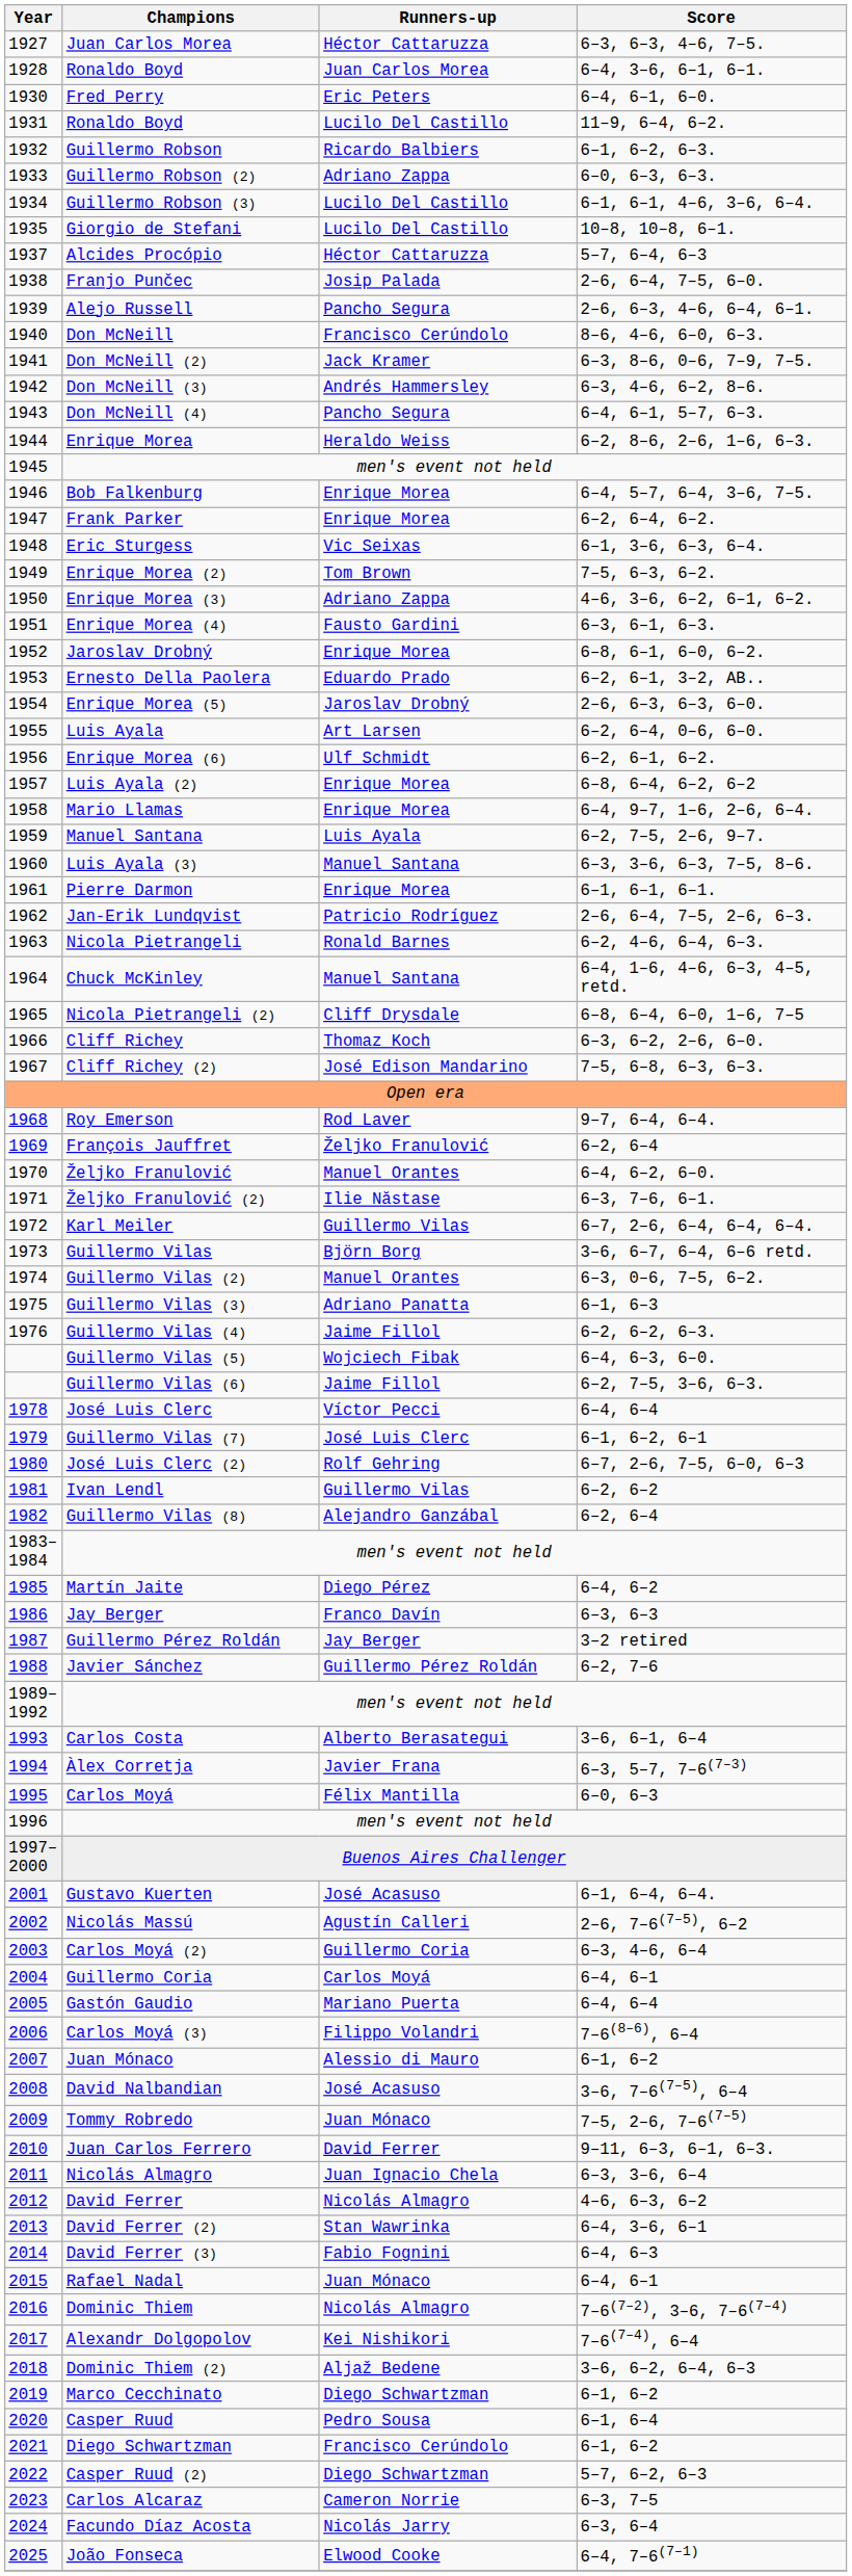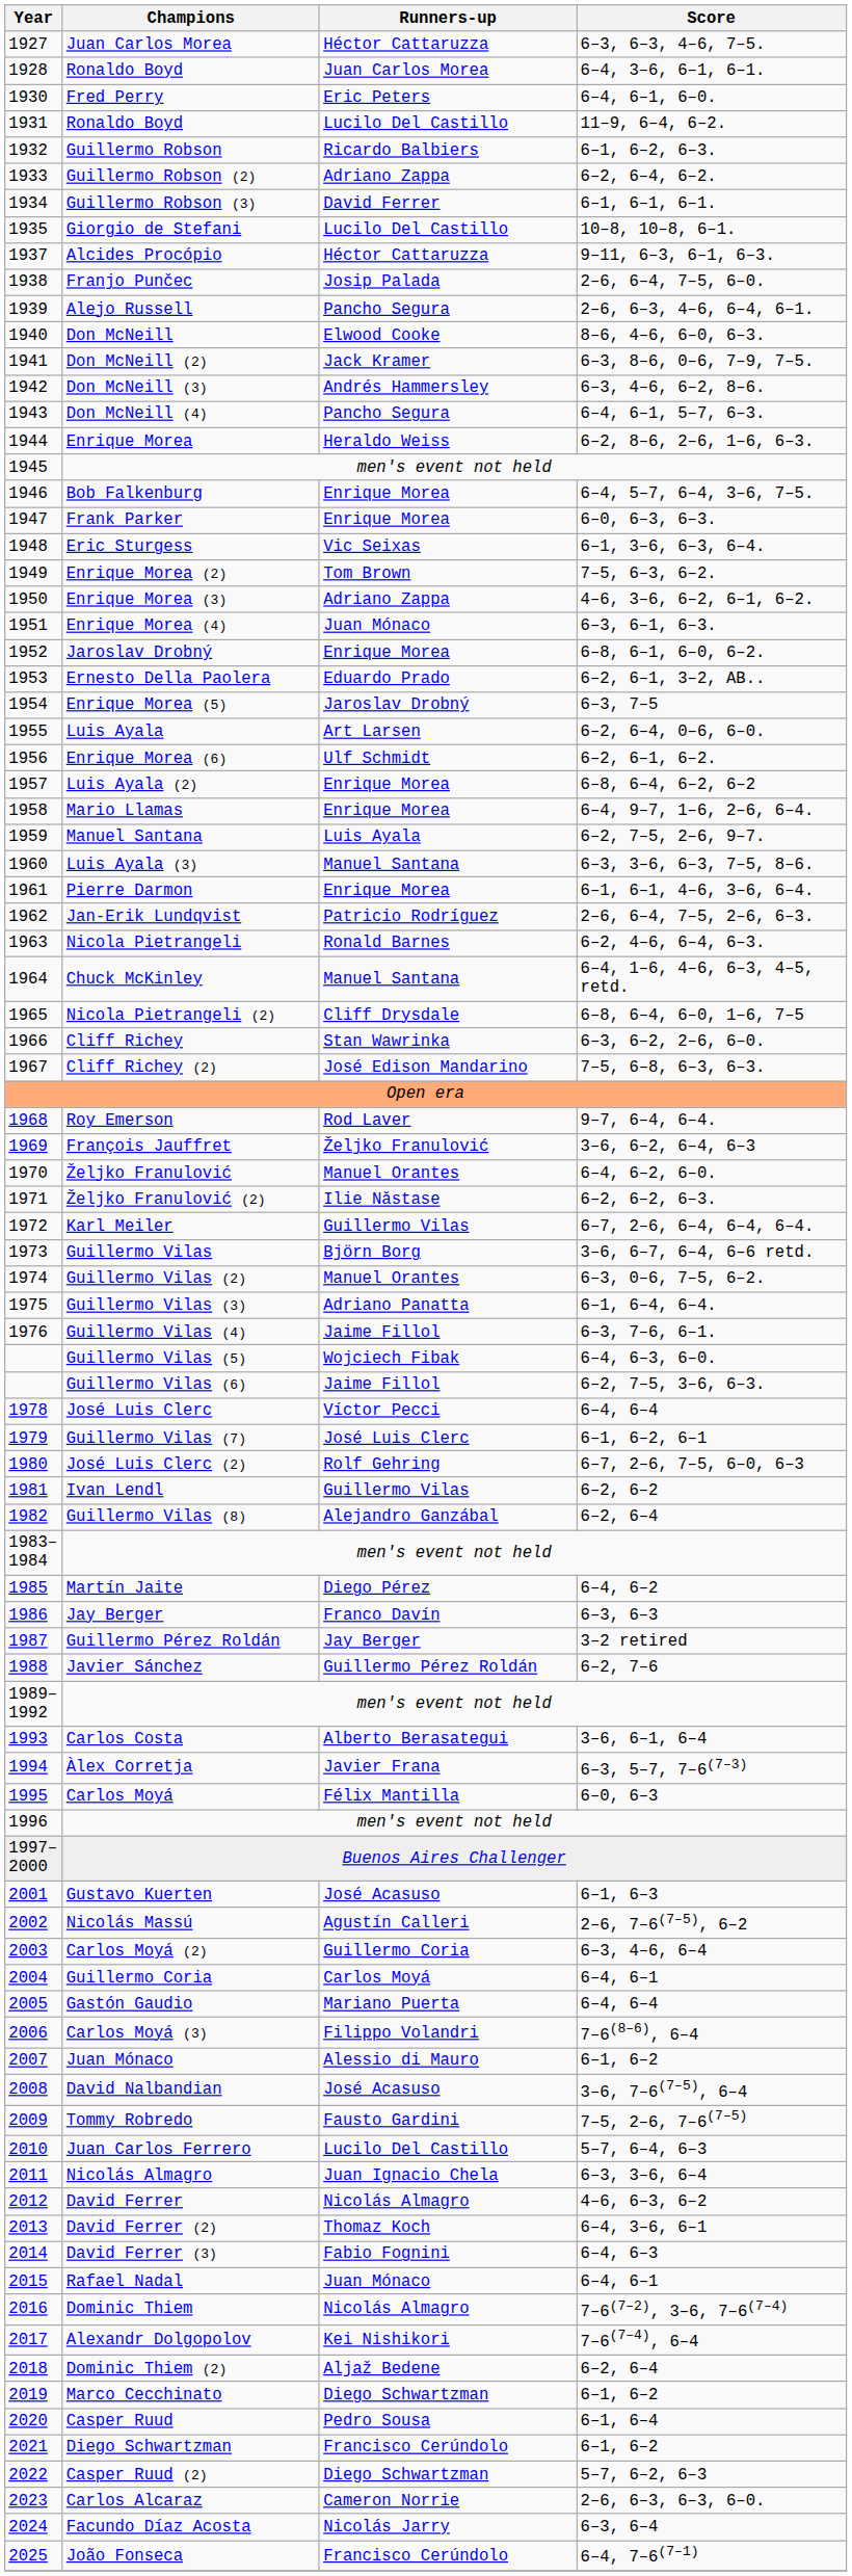 <table class=wikitable>
 <tr>
 <th style="width:40px">Year</th>
 <th style="width:200px">Champions</th>
 <th style="width:200px">Runners-up</th>
 <th style="width:210px" class="unsortable">Score</th>
 </tr>
 <tr>
 <td>1927</td>
 <td> <a href='#'>Juan Carlos Morea</a></td>
 <td> <a href='#'>Héctor Cattaruzza</a></td>
 <td>6–3, 6–3, 4–6, 7–5.</td>
 </tr>
 <tr>
 <td>1928</td>
 <td> <a href='#'>Ronaldo Boyd</a></td>
 <td> <a href='#'>Juan Carlos Morea</a></td>
 <td>6–4, 3–6, 6–1, 6–1.</td>
 </tr>
 <tr>
 <td>1930</td>
 <td> <a href='#'>Fred Perry</a></td>
 <td> <a href='#'>Eric Peters</a></td>
 <td>6–4, 6–1, 6–0.</td>
 </tr>
 <tr>
 <td>1931</td>
 <td> <a href='#'>Ronaldo Boyd</a></td>
 <td> <a href='#'>Lucilo Del Castillo</a></td>
 <td>11–9, 6–4, 6–2.</td>
 </tr>
 <tr>
 <td>1932</td>
 <td> <a href='#'>Guillermo Robson</a></td>
 <td> <a href='#'>Ricardo Balbiers</a></td>
 <td>6–1, 6–2, 6–3.</td>
 </tr>
 <tr>
 <td>1933</td>
 <td> <a href='#'>Guillermo Robson</a> <small>(2)</small></td>
 <td> <a href='#'>Adriano Zappa</a></td>
-<td>6–0, 6–3, 6–3.</td>
+<td>6–2, 6–4, 6–2.</td>
 </tr>
 <tr>
 <td>1934</td>
 <td> <a href='#'>Guillermo Robson</a> <small>(3)</small></td>
-<td> <a href='#'>Lucilo Del Castillo</a></td>
-<td>6–1, 6–1, 4–6, 3–6, 6–4.</td>
+<td> <a href='#'>David Ferrer</a></td>
+<td>6–1, 6–1, 6–1.</td>
 </tr>
 <tr>
 <td>1935</td>
 <td> <a href='#'>Giorgio de Stefani</a></td>
 <td> <a href='#'>Lucilo Del Castillo</a></td>
 <td>10–8, 10–8, 6–1.</td>
 </tr>
 <tr>
 <td>1937</td>
 <td> <a href='#'>Alcides Procópio</a></td>
 <td> <a href='#'>Héctor Cattaruzza</a></td>
-<td>5–7, 6–4, 6–3</td>
+<td>9–11, 6–3, 6–1, 6–3.</td>
 </tr>
 <tr>
 <td>1938</td>
 <td> <a href='#'>Franjo Punčec</a></td>
 <td> <a href='#'>Josip Palada</a></td>
 <td>2–6, 6–4, 7–5, 6–0.</td>
 </tr>
 <tr>
 <td>1939</td>
 <td> <a href='#'>Alejo Russell</a></td>
 <td> <a href='#'>Pancho Segura</a></td>
 <td>2–6, 6–3, 4–6, 6–4, 6–1.</td>
 </tr>
 <tr>
 <td>1940</td>
 <td> <a href='#'>Don McNeill</a></td>
-<td> <a href='#'>Francisco Cerúndolo</a></td>
+<td> <a href='#'>Elwood Cooke</a></td>
 <td>8–6, 4–6, 6–0, 6–3.</td>
 </tr>
 <tr>
 <td>1941</td>
 <td> <a href='#'>Don McNeill</a> <small>(2)</small></td>
 <td> <a href='#'>Jack Kramer</a></td>
 <td>6–3, 8–6, 0–6, 7–9, 7–5.</td>
 </tr>
 <tr>
 <td>1942</td>
 <td> <a href='#'>Don McNeill</a> <small>(3)</small></td>
 <td> <a href='#'>Andrés Hammersley</a></td>
 <td>6–3, 4–6, 6–2, 8–6.</td>
 </tr>
 <tr>
 <td>1943</td>
 <td> <a href='#'>Don McNeill</a> <small>(4)</small></td>
 <td> <a href='#'>Pancho Segura</a></td>
 <td>6–4, 6–1, 5–7, 6–3.</td>
 </tr>
 <tr>
 <td>1944</td>
 <td> <a href='#'>Enrique Morea</a></td>
 <td> <a href='#'>Heraldo Weiss</a></td>
 <td>6–2, 8–6, 2–6, 1–6, 6–3.</td>
 </tr>
 <tr>
 <td>1945</td>
 <td colspan=4 align=center><em>men's event not held</em></td>
 </tr>
 <tr>
 <td>1946</td>
 <td> <a href='#'>Bob Falkenburg</a></td>
 <td> <a href='#'>Enrique Morea</a></td>
 <td>6–4, 5–7, 6–4, 3–6, 7–5.</td>
 </tr>
 <tr>
 <td>1947</td>
 <td> <a href='#'>Frank Parker</a></td>
 <td> <a href='#'>Enrique Morea</a></td>
-<td>6–2, 6–4, 6–2.</td>
+<td>6–0, 6–3, 6–3.</td>
 </tr>
 <tr>
 <td>1948</td>
 <td> <a href='#'>Eric Sturgess</a></td>
 <td> <a href='#'>Vic Seixas</a></td>
 <td>6–1, 3–6, 6–3, 6–4.</td>
 </tr>
 <tr>
 <td>1949</td>
 <td> <a href='#'>Enrique Morea</a> <small>(2)</small></td>
 <td> <a href='#'>Tom Brown</a></td>
 <td>7–5, 6–3, 6–2.</td>
 </tr>
 <tr>
 <td>1950</td>
 <td> <a href='#'>Enrique Morea</a> <small>(3)</small></td>
 <td> <a href='#'>Adriano Zappa</a></td>
 <td>4–6, 3–6, 6–2, 6–1, 6–2.</td>
 </tr>
 <tr>
 <td>1951</td>
 <td> <a href='#'>Enrique Morea</a> <small>(4)</small></td>
-<td> <a href='#'>Fausto Gardini</a></td>
+<td> <a href='#'>Juan Mónaco</a></td>
 <td>6–3, 6–1, 6–3.</td>
 </tr>
 <tr>
 <td>1952</td>
 <td> <a href='#'>Jaroslav Drobný</a></td>
 <td> <a href='#'>Enrique Morea</a></td>
 <td>6–8, 6–1, 6–0, 6–2.</td>
 </tr>
 <tr>
 <td>1953</td>
 <td> <a href='#'>Ernesto Della Paolera</a></td>
 <td> <a href='#'>Eduardo Prado</a></td>
 <td>6–2, 6–1, 3–2, AB..</td>
 </tr>
 <tr>
 <td>1954</td>
 <td> <a href='#'>Enrique Morea</a> <small>(5)</small></td>
 <td> <a href='#'>Jaroslav Drobný</a></td>
-<td>2–6, 6–3, 6–3, 6–0.</td>
+<td>6–3, 7–5</td>
 </tr>
 <tr>
 <td>1955</td>
 <td> <a href='#'>Luis Ayala</a></td>
 <td> <a href='#'>Art Larsen</a></td>
 <td>6–2, 6–4, 0–6, 6–0.</td>
 </tr>
 <tr>
 <td>1956</td>
 <td> <a href='#'>Enrique Morea</a> <small>(6)</small></td>
 <td> <a href='#'>Ulf Schmidt</a></td>
 <td>6–2, 6–1, 6–2.</td>
 </tr>
 <tr>
 <td>1957</td>
 <td> <a href='#'>Luis Ayala</a> <small>(2)</small></td>
 <td> <a href='#'>Enrique Morea</a></td>
 <td>6–8, 6–4, 6–2, 6–2</td>
 </tr>
 <tr>
 <td>1958</td>
 <td> <a href='#'>Mario Llamas</a></td>
 <td> <a href='#'>Enrique Morea</a></td>
 <td>6–4, 9–7, 1–6, 2–6, 6–4.</td>
 </tr>
 <tr>
 <td>1959</td>
 <td> <a href='#'>Manuel Santana</a></td>
 <td> <a href='#'>Luis Ayala</a></td>
 <td>6–2, 7–5, 2–6, 9–7.</td>
 </tr>
 <tr>
 <td>1960</td>
 <td> <a href='#'>Luis Ayala</a> <small>(3)</small></td>
 <td> <a href='#'>Manuel Santana</a></td>
 <td>6–3, 3–6, 6–3, 7–5, 8–6.</td>
 </tr>
 <tr>
 <td>1961</td>
 <td> <a href='#'>Pierre Darmon</a></td>
 <td> <a href='#'>Enrique Morea</a></td>
-<td>6–1, 6–1, 6–1.</td>
+<td>6–1, 6–1, 4–6, 3–6, 6–4.</td>
 </tr>
 <tr>
 <td>1962</td>
 <td> <a href='#'>Jan-Erik Lundqvist</a></td>
 <td> <a href='#'>Patricio Rodríguez</a></td>
 <td>2–6, 6–4, 7–5, 2–6, 6–3.</td>
 </tr>
 <tr>
 <td>1963</td>
 <td> <a href='#'>Nicola Pietrangeli</a></td>
 <td> <a href='#'>Ronald Barnes</a></td>
 <td>6–2, 4–6, 6–4, 6–3.</td>
 </tr>
 <tr>
 <td>1964</td>
 <td> <a href='#'>Chuck McKinley</a></td>
 <td> <a href='#'>Manuel Santana</a></td>
 <td>6–4, 1–6, 4–6, 6–3, 4–5, retd.</td>
 </tr>
 <tr>
 <td>1965</td>
 <td> <a href='#'>Nicola Pietrangeli</a> <small>(2)</small></td>
 <td> <a href='#'>Cliff Drysdale</a></td>
 <td>6–8, 6–4, 6–0, 1–6, 7–5</td>
 </tr>
 <tr>
 <td>1966</td>
 <td> <a href='#'>Cliff Richey</a></td>
-<td> <a href='#'>Thomaz Koch</a></td>
+<td> <a href='#'>Stan Wawrinka</a></td>
 <td>6–3, 6–2, 2–6, 6–0.</td>
 </tr>
 <tr>
 <td>1967</td>
 <td> <a href='#'>Cliff Richey</a> <small>(2)</small></td>
 <td> <a href='#'>José Edison Mandarino</a></td>
 <td>7–5, 6–8, 6–3, 6–3.</td>
 </tr>
 <tr style=background-color:#ffaa77>
 <td colspan=4 align=center><em>Open era </em></td>
 </tr>
 <tr>
 <td><a href='#'>1968</a></td>
 <td> <a href='#'>Roy Emerson</a></td>
 <td> <a href='#'>Rod Laver</a></td>
 <td>9–7, 6–4, 6–4.</td>
 </tr>
 <tr>
 <td><a href='#'>1969</a></td>
 <td> <a href='#'>François Jauffret</a></td>
 <td> <a href='#'>Željko Franulović</a></td>
-<td>6–2, 6–4</td>
+<td>3–6, 6–2, 6–4, 6–3</td>
 </tr>
 <tr>
 <td>1970</td>
 <td> <a href='#'>Željko Franulović</a></td>
 <td> <a href='#'>Manuel Orantes</a></td>
 <td>6–4, 6–2, 6–0.</td>
 </tr>
 <tr>
 <td>1971</td>
 <td> <a href='#'>Željko Franulović</a> <small>(2)</small></td>
 <td> <a href='#'>Ilie Năstase</a></td>
-<td>6–3, 7–6, 6–1.</td>
+<td>6–2, 6–2, 6–3.</td>
 </tr>
 <tr>
 <td>1972</td>
 <td> <a href='#'>Karl Meiler</a></td>
 <td> <a href='#'>Guillermo Vilas</a></td>
 <td>6–7, 2–6, 6–4, 6–4, 6–4.</td>
 </tr>
 <tr>
 <td>1973</td>
 <td> <a href='#'>Guillermo Vilas</a></td>
 <td> <a href='#'>Björn Borg</a></td>
 <td>3–6, 6–7, 6–4, 6–6 retd.</td>
 </tr>
 <tr>
 <td>1974</td>
 <td> <a href='#'>Guillermo Vilas</a> <small>(2)</small></td>
 <td> <a href='#'>Manuel Orantes</a></td>
 <td>6–3, 0–6, 7–5, 6–2.</td>
 </tr>
 <tr>
 <td>1975</td>
 <td> <a href='#'>Guillermo Vilas</a> <small>(3)</small></td>
 <td> <a href='#'>Adriano Panatta</a></td>
-<td>6–1, 6–3</td>
+<td>6–1, 6–4, 6–4.</td>
 </tr>
 <tr>
 <td>1976</td>
 <td> <a href='#'>Guillermo Vilas</a> <small>(4)</small></td>
 <td> <a href='#'>Jaime Fillol</a></td>
-<td>6–2, 6–2, 6–3.</td>
+<td>6–3, 7–6, 6–1.</td>
 </tr>
 <tr>
 <td></td>
 <td> <a href='#'>Guillermo Vilas</a> <small>(5)</small></td>
 <td> <a href='#'>Wojciech Fibak</a></td>
 <td>6–4, 6–3, 6–0.</td>
 </tr>
 <tr>
 <td></td>
 <td> <a href='#'>Guillermo Vilas</a> <small>(6)</small></td>
 <td> <a href='#'>Jaime Fillol</a></td>
 <td>6–2, 7–5, 3–6, 6–3.</td>
 </tr>
 <tr>
 <td><a href='#'>1978</a></td>
 <td> <a href='#'>José Luis Clerc</a></td>
 <td> <a href='#'>Víctor Pecci</a></td>
 <td>6–4, 6–4</td>
 </tr>
 <tr>
 <td><a href='#'>1979</a></td>
 <td> <a href='#'>Guillermo Vilas</a> <small>(7)</small></td>
 <td> <a href='#'>José Luis Clerc</a></td>
 <td>6–1, 6–2, 6–1</td>
 </tr>
 <tr>
 <td><a href='#'>1980</a></td>
 <td> <a href='#'>José Luis Clerc</a> <small>(2)</small></td>
 <td> <a href='#'>Rolf Gehring</a></td>
 <td>6–7, 2–6, 7–5, 6–0, 6–3</td>
 </tr>
 <tr>
 <td><a href='#'>1981</a></td>
 <td> <a href='#'>Ivan Lendl</a></td>
 <td> <a href='#'>Guillermo Vilas</a></td>
 <td>6–2, 6–2</td>
 </tr>
 <tr>
 <td><a href='#'>1982</a></td>
 <td> <a href='#'>Guillermo Vilas</a> <small>(8)</small></td>
 <td> <a href='#'>Alejandro Ganzábal</a></td>
 <td>6–2, 6–4</td>
 </tr>
 <tr>
 <td>1983–1984</td>
 <td colspan=4 align=center><em>men's event not held</em></td>
 </tr>
 <tr>
 <td><a href='#'>1985</a></td>
 <td> <a href='#'>Martín Jaite</a></td>
 <td> <a href='#'>Diego Pérez</a></td>
 <td>6–4, 6–2</td>
 </tr>
 <tr>
 <td><a href='#'>1986</a></td>
 <td> <a href='#'>Jay Berger</a></td>
 <td> <a href='#'>Franco Davín</a></td>
 <td>6–3, 6–3</td>
 </tr>
 <tr>
 <td><a href='#'>1987</a></td>
 <td> <a href='#'>Guillermo Pérez Roldán</a></td>
 <td> <a href='#'>Jay Berger</a></td>
 <td>3–2 retired</td>
 </tr>
 <tr>
 <td><a href='#'>1988</a></td>
 <td> <a href='#'>Javier Sánchez</a></td>
 <td> <a href='#'>Guillermo Pérez Roldán</a></td>
 <td>6–2, 7–6</td>
 </tr>
 <tr>
 <td>1989–1992</td>
 <td colspan=4 align=center><em>men's event not held</em></td>
 </tr>
 <tr>
 <td><a href='#'>1993</a></td>
 <td> <a href='#'>Carlos Costa</a></td>
 <td> <a href='#'>Alberto Berasategui</a></td>
 <td>3–6, 6–1, 6–4</td>
 </tr>
 <tr>
 <td><a href='#'>1994</a></td>
 <td> <a href='#'>Àlex Corretja</a></td>
 <td> <a href='#'>Javier Frana</a></td>
 <td>6–3, 5–7, 7–6<sup>(7–3)</sup></td>
 </tr>
 <tr>
 <td><a href='#'>1995</a></td>
 <td> <a href='#'>Carlos Moyá</a></td>
 <td> <a href='#'>Félix Mantilla</a></td>
 <td>6–0, 6–3</td>
 </tr>
 <tr>
 <td>1996</td>
 <td colspan=4 align=center><em>men's event not held</em></td>
 </tr>
 <tr>
 <td bgcolor=#efefef>1997–2000</td>
 <td colspan=3 align=center bgcolor=#efefef><em><a href='#'>Buenos Aires Challenger</a></em></td>
 </tr>
 <tr>
 <td><a href='#'>2001</a></td>
 <td> <a href='#'>Gustavo Kuerten</a></td>
 <td> <a href='#'>José Acasuso</a></td>
-<td>6–1, 6–4, 6–4.</td>
+<td>6–1, 6–3</td>
 </tr>
 <tr>
 <td><a href='#'>2002</a></td>
 <td> <a href='#'>Nicolás Massú</a></td>
 <td> <a href='#'>Agustín Calleri</a></td>
 <td>2–6, 7–6<sup>(7–5)</sup>, 6–2</td>
 </tr>
 <tr>
 <td><a href='#'>2003</a></td>
 <td> <a href='#'>Carlos Moyá</a> <small>(2)</small></td>
 <td> <a href='#'>Guillermo Coria</a></td>
 <td>6–3, 4–6, 6–4</td>
 </tr>
 <tr>
 <td><a href='#'>2004</a></td>
 <td> <a href='#'>Guillermo Coria</a></td>
 <td> <a href='#'>Carlos Moyá</a></td>
 <td>6–4, 6–1</td>
 </tr>
 <tr>
 <td><a href='#'>2005</a></td>
 <td> <a href='#'>Gastón Gaudio</a></td>
 <td> <a href='#'>Mariano Puerta</a></td>
 <td>6–4, 6–4</td>
 </tr>
 <tr>
 <td><a href='#'>2006</a></td>
 <td> <a href='#'>Carlos Moyá</a> <small>(3)</small></td>
 <td> <a href='#'>Filippo Volandri</a></td>
 <td>7–6<sup>(8–6)</sup>, 6–4</td>
 </tr>
 <tr>
 <td><a href='#'>2007</a></td>
 <td> <a href='#'>Juan Mónaco</a></td>
 <td> <a href='#'>Alessio di Mauro</a></td>
 <td>6–1, 6–2</td>
 </tr>
 <tr>
 <td><a href='#'>2008</a></td>
 <td> <a href='#'>David Nalbandian</a></td>
 <td> <a href='#'>José Acasuso</a></td>
 <td>3–6, 7–6<sup>(7–5)</sup>, 6–4</td>
 </tr>
 <tr>
 <td><a href='#'>2009</a></td>
 <td> <a href='#'>Tommy Robredo</a></td>
-<td> <a href='#'>Juan Mónaco</a></td>
+<td> <a href='#'>Fausto Gardini</a></td>
 <td>7–5, 2–6, 7–6<sup>(7–5)</sup></td>
 </tr>
 <tr>
 <td><a href='#'>2010</a></td>
 <td> <a href='#'>Juan Carlos Ferrero</a></td>
-<td> <a href='#'>David Ferrer</a></td>
-<td>9–11, 6–3, 6–1, 6–3.</td>
+<td> <a href='#'>Lucilo Del Castillo</a></td>
+<td>5–7, 6–4, 6–3</td>
 </tr>
 <tr>
 <td><a href='#'>2011</a></td>
 <td> <a href='#'>Nicolás Almagro</a></td>
 <td> <a href='#'>Juan Ignacio Chela</a></td>
 <td>6–3, 3–6, 6–4</td>
 </tr>
 <tr>
 <td><a href='#'>2012</a></td>
 <td> <a href='#'>David Ferrer</a></td>
 <td> <a href='#'>Nicolás Almagro</a></td>
 <td>4–6, 6–3, 6–2</td>
 </tr>
 <tr>
 <td><a href='#'>2013</a></td>
 <td> <a href='#'>David Ferrer</a> <small>(2)</small></td>
-<td> <a href='#'>Stan Wawrinka</a></td>
+<td> <a href='#'>Thomaz Koch</a></td>
 <td>6–4, 3–6, 6–1</td>
 </tr>
 <tr>
 <td><a href='#'>2014</a></td>
 <td> <a href='#'>David Ferrer</a> <small>(3)</small></td>
 <td> <a href='#'>Fabio Fognini</a></td>
 <td>6–4, 6–3</td>
 </tr>
 <tr>
 <td><a href='#'>2015</a></td>
 <td> <a href='#'>Rafael Nadal</a></td>
 <td> <a href='#'>Juan Mónaco</a></td>
 <td>6–4, 6–1</td>
 </tr>
 <tr>
 <td><a href='#'>2016</a></td>
 <td> <a href='#'>Dominic Thiem</a></td>
 <td> <a href='#'>Nicolás Almagro</a></td>
 <td>7–6<sup>(7–2)</sup>, 3–6, 7–6<sup>(7–4)</sup></td>
 </tr>
 <tr>
 <td><a href='#'>2017</a></td>
 <td> <a href='#'>Alexandr Dolgopolov</a></td>
 <td> <a href='#'>Kei Nishikori</a></td>
 <td>7–6<sup>(7–4)</sup>, 6–4</td>
 </tr>
 <tr>
 <td><a href='#'>2018</a></td>
 <td> <a href='#'>Dominic Thiem</a> <small>(2)</small></td>
 <td> <a href='#'>Aljaž Bedene</a></td>
-<td>3–6, 6–2, 6–4, 6–3</td>
+<td>6–2, 6–4</td>
 </tr>
 <tr>
 <td><a href='#'>2019</a></td>
 <td> <a href='#'>Marco Cecchinato</a></td>
 <td> <a href='#'>Diego Schwartzman</a></td>
 <td>6–1, 6–2</td>
 </tr>
 <tr>
 <td><a href='#'>2020</a></td>
 <td> <a href='#'>Casper Ruud</a></td>
 <td> <a href='#'>Pedro Sousa</a></td>
 <td>6–1, 6–4</td>
 </tr>
 <tr>
 <td><a href='#'>2021</a></td>
 <td> <a href='#'>Diego Schwartzman</a></td>
 <td> <a href='#'>Francisco Cerúndolo</a></td>
 <td>6–1, 6–2</td>
 </tr>
 <tr>
 <td><a href='#'>2022</a></td>
 <td> <a href='#'>Casper Ruud</a> <small>(2)</small></td>
 <td> <a href='#'>Diego Schwartzman</a></td>
 <td>5–7, 6–2, 6–3</td>
 </tr>
 <tr>
 <td><a href='#'>2023</a></td>
 <td> <a href='#'>Carlos Alcaraz</a></td>
 <td> <a href='#'>Cameron Norrie</a></td>
-<td>6–3, 7–5</td>
+<td>2–6, 6–3, 6–3, 6–0.</td>
 </tr>
 <tr>
 <td><a href='#'>2024</a></td>
 <td> <a href='#'>Facundo Díaz Acosta</a></td>
 <td> <a href='#'>Nicolás Jarry</a></td>
 <td>6–3, 6–4</td>
 </tr>
 <tr>
 <td><a href='#'>2025</a></td>
 <td> <a href='#'>João Fonseca</a></td>
-<td> <a href='#'>Elwood Cooke</a></td>
+<td> <a href='#'>Francisco Cerúndolo</a></td>
 <td>6–4, 7–6<sup>(7–1)</sup></td>
 </tr>
 <tr>
 </tr>
 </table>
